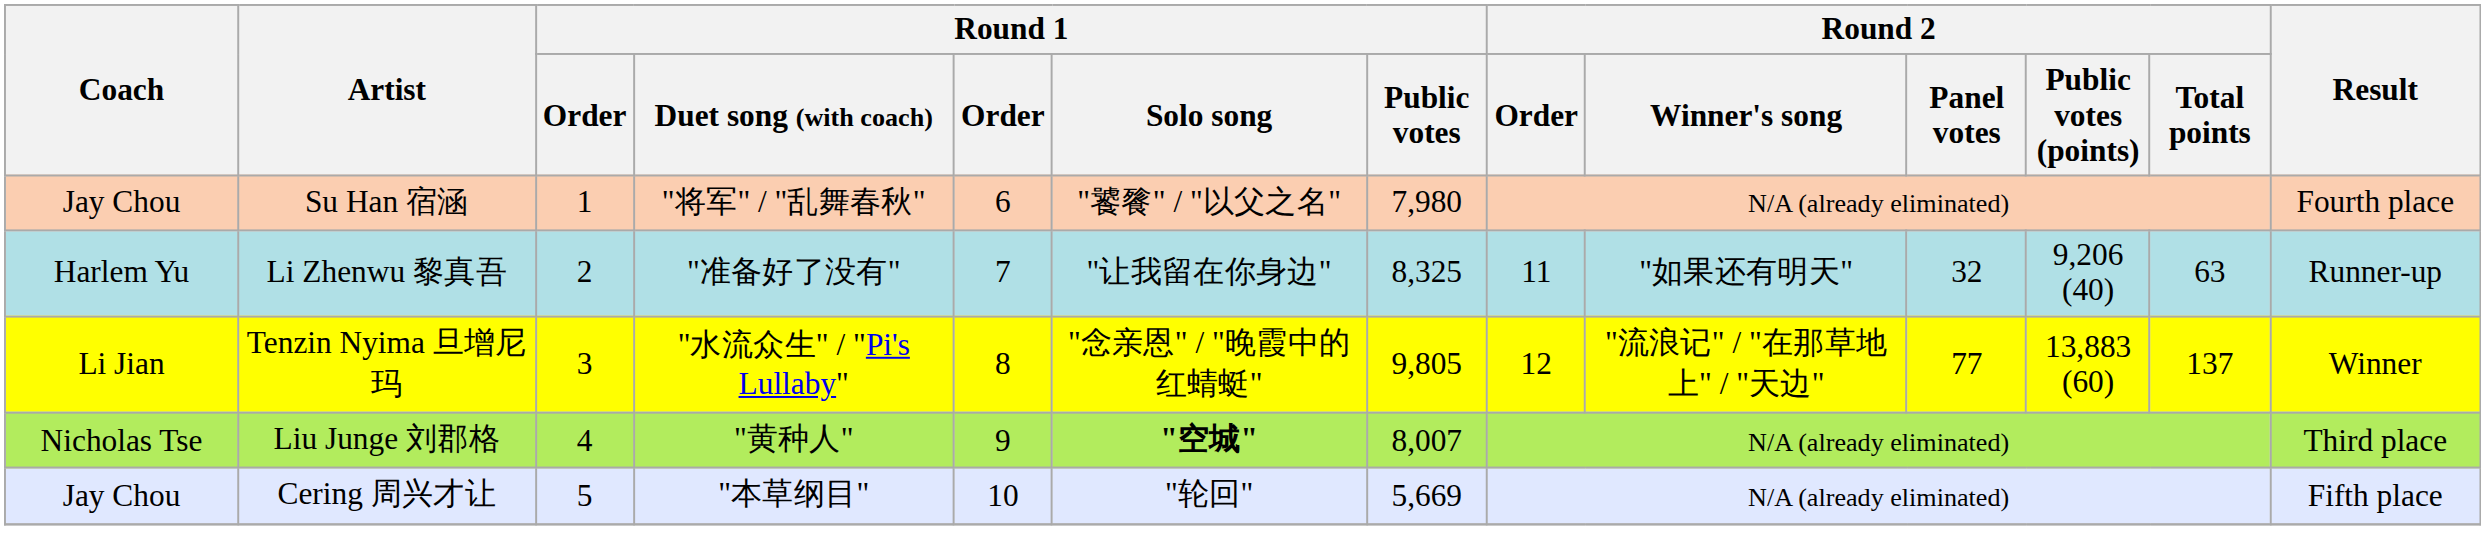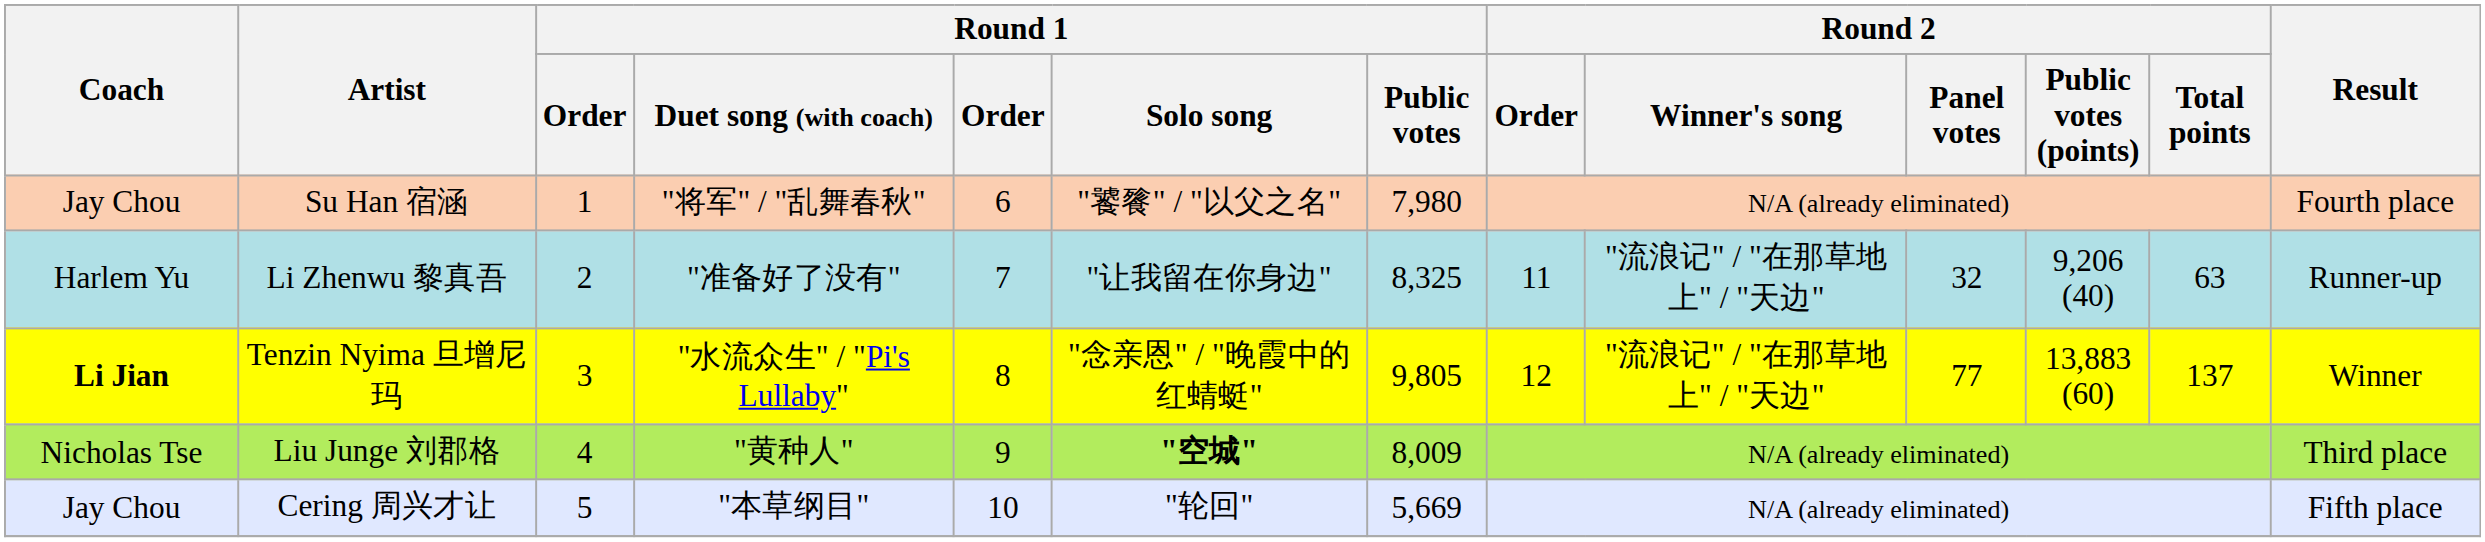 <table class="wikitable" style="text-align:center; width:100%;">
 <tr>
 <th rowspan="2" scope="col" style="width:10%;">Coach</th>
 <th rowspan="2" scope="col" style="width:13%;">Artist</th>
 <th colspan="5" scope="col">Round 1</th>
 <th colspan="5" scope="col">Round 2</th>
 <th rowspan="2" scope="col" style="width:9%;">Result</th>
 </tr>
 <tr>
 <th scope="col" style="width:2%;">Order</th>
 <th scope="col" style="width:14%;">Duet song <small>(with coach)</small></th>
 <th scope="col" style="width:2%;">Order</th>
 <th scope="col" style="width:14%;">Solo song</th>
 <th scope="col" style="width:5%;">Public votes</th>
 <th scope="col" style="width:2%;">Order</th>
 <th scope="col" style="width:14%;">Winner's song</th>
 <th scope="col" style="width:5%;">Panel votes</th>
 <th scope="col" style="width:5%;">Public votes (points)</th>
 <th scope="col" style="width:5%;">Total points</th>
 </tr>
 <tr style="background:#FBCEB1;">
 <td>Jay Chou</td>
 <td>Su Han 宿涵</td>
 <td>1</td>
 <td>"将军" / "乱舞春秋" </td>
 <td>6</td>
 <td>"饕餮" / "以父之名"</td>
 <td>7,980</td>
 <td colspan="5"><small>N/A (already eliminated)</small></td>
 <td>Fourth place</td>
 </tr>
 <tr style="background:#B0E0E6;">
 <td>Harlem Yu</td>
 <td>Li Zhenwu 黎真吾</td>
 <td>2</td>
 <td>"准备好了没有"</td>
 <td>7</td>
 <td>"让我留在你身边"</td>
 <td>8,325</td>
 <td>11</td>
-<td>"如果还有明天"</td>
+<td>"流浪记" / "在那草地上" / "天边"</td>
 <td>32</td>
 <td>9,206 (40)</td>
 <td>63</td>
 <td>Runner-up</td>
 </tr>
 <tr style="background:yellow;">
-<td>Li Jian</td>
+<td><strong>Li Jian</strong></td>
 <td>Tenzin Nyima 旦增尼玛</td>
 <td>3</td>
 <td>"水流众生" / "<a href='#'>Pi's Lullaby</a>"</td>
 <td>8</td>
 <td>"念亲恩" / "晚霞中的红蜻蜓"</td>
 <td>9,805</td>
 <td>12</td>
 <td>"流浪记" / "在那草地上" / "天边"</td>
 <td>77</td>
 <td>13,883 (60)</td>
 <td>137</td>
 <td>Winner</td>
 </tr>
 <tr style="background:#B2EC5D;">
 <td>Nicholas Tse</td>
 <td>Liu Junge 刘郡格</td>
 <td>4</td>
 <td>"黄种人"</td>
 <td>9</td>
 <td><strong>"空城"</strong></td>
-<td>8,007</td>
+<td>8,009</td>
 <td colspan="5"><small>N/A (already eliminated)</small></td>
 <td>Third place</td>
 </tr>
 <tr style="background:#E0E8FF;">
 <td>Jay Chou</td>
 <td>Cering 周兴才让</td>
 <td>5</td>
 <td>"本草纲目"</td>
 <td>10</td>
 <td>"轮回"</td>
 <td>5,669</td>
 <td colspan="5"><small>N/A (already eliminated)</small></td>
 <td>Fifth place</td>
 </tr>
 <tr>
 </tr>
 </table>
